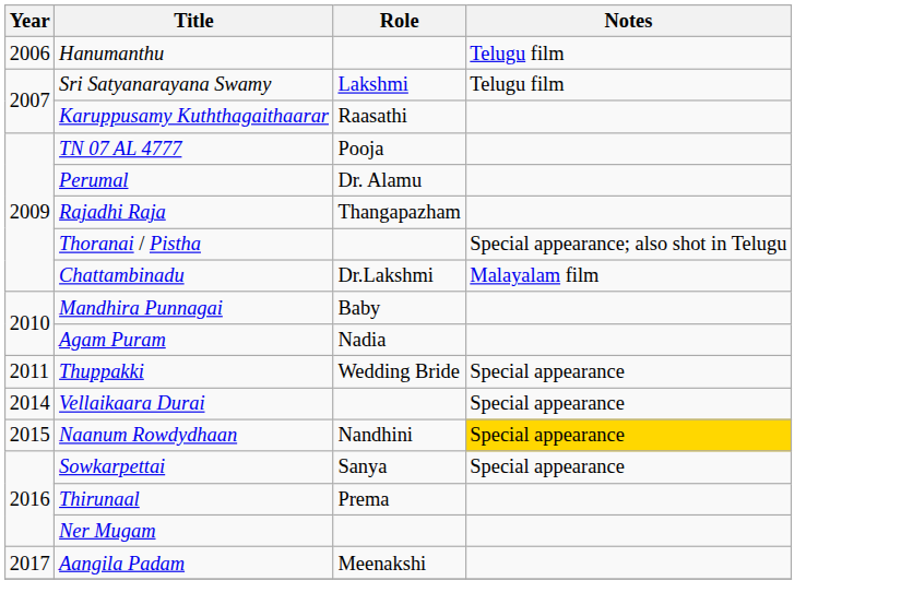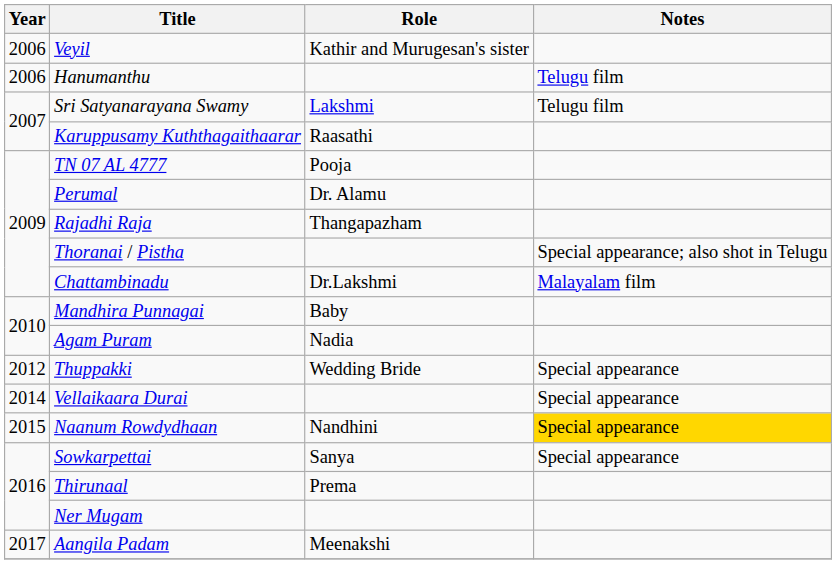 <table class="wikitable sortable">
 <tr>
 <th>Year</th>
 <th>Title</th>
 <th>Role</th>
 <th>Notes</th>
+</tr>
+<tr>
+<td>2006</td>
+<td><em><a href='#'>Veyil</a></em></td>
+<td>Kathir and Murugesan's sister</td>
+<td></td>
 </tr>
 <tr>
 <td>2006<br></td>
 <td><em>Hanumanthu</em></td>
 <td></td>
 <td><a href='#'>Telugu</a> film</td>
 </tr>
 <tr>
 <td rowspan="2">2007</td>
 <td><em>Sri Satyanarayana Swamy</em></td>
 <td><a href='#'>Lakshmi</a></td>
 <td>Telugu film</td>
 </tr>
 <tr>
 <td><em><a href='#'>Karuppusamy Kuththagaithaarar</a></em></td>
 <td>Raasathi</td>
 <td></td>
 </tr>
 <tr>
 <td rowspan="5">2009</td>
 <td><em><a href='#'>TN 07 AL 4777</a></em></td>
 <td>Pooja</td>
 <td></td>
 </tr>
 <tr>
 <td><em><a href='#'>Perumal</a></em></td>
 <td>Dr. Alamu</td>
 <td></td>
 </tr>
 <tr>
 <td><em><a href='#'>Rajadhi Raja</a></em></td>
 <td>Thangapazham</td>
 <td></td>
 </tr>
 <tr>
 <td><em><a href='#'>Thoranai</a></em> / <em><a href='#'>Pistha</a></em></td>
 <td></td>
 <td>Special appearance; also shot in Telugu</td>
 </tr>
 <tr>
 <td><em><a href='#'>Chattambinadu</a></em></td>
 <td>Dr.Lakshmi</td>
 <td><a href='#'>Malayalam</a> film</td>
 </tr>
 <tr>
 <td rowspan="2">2010</td>
 <td><em><a href='#'>Mandhira Punnagai</a></em></td>
 <td>Baby</td>
 <td></td>
 </tr>
 <tr>
 <td><em><a href='#'>Agam Puram</a></em></td>
 <td>Nadia</td>
 <td></td>
 </tr>
 <tr>
-<td rowspan="1">2011</td>
+<td rowspan="1">2012</td>
 <td><em><a href='#'>Thuppakki</a></em></td>
 <td>Wedding Bride</td>
 <td>Special appearance</td>
 </tr>
 <tr>
 <td rowspan="1">2014</td>
 <td><em><a href='#'>Vellaikaara Durai</a></em></td>
 <td></td>
 <td>Special appearance</td>
 </tr>
 <tr>
 <td rowspan="1">2015</td>
 <td><em><a href='#'>Naanum Rowdydhaan</a></em></td>
 <td>Nandhini</td>
 <td style="background: gold;">Special appearance</td>
 </tr>
 <tr>
 <td rowspan="3">2016</td>
 <td><em><a href='#'>Sowkarpettai</a></em></td>
 <td>Sanya</td>
 <td>Special appearance</td>
 </tr>
 <tr>
 <td><em><a href='#'>Thirunaal</a></em></td>
 <td>Prema</td>
 <td></td>
 </tr>
 <tr>
 <td><em><a href='#'>Ner Mugam</a></em></td>
 <td></td>
 <td></td>
 </tr>
 <tr>
 <td rowspan="1">2017</td>
 <td><em><a href='#'>Aangila Padam</a></em></td>
 <td>Meenakshi</td>
 <td></td>
 </tr>
 <tr>
 </tr>
 </table>
